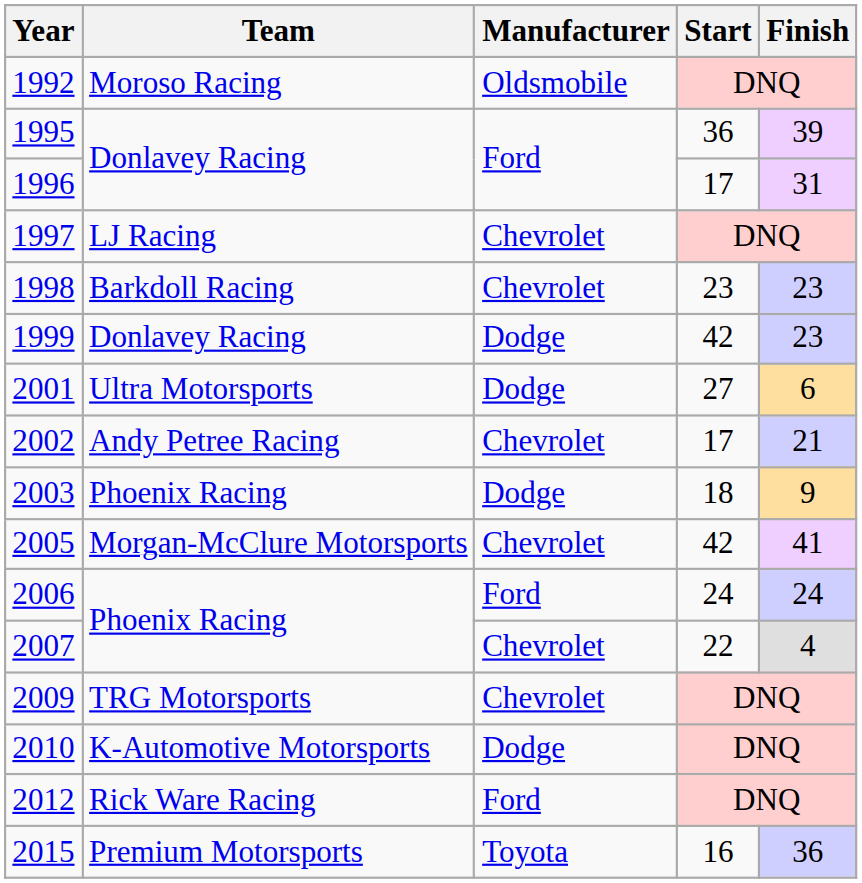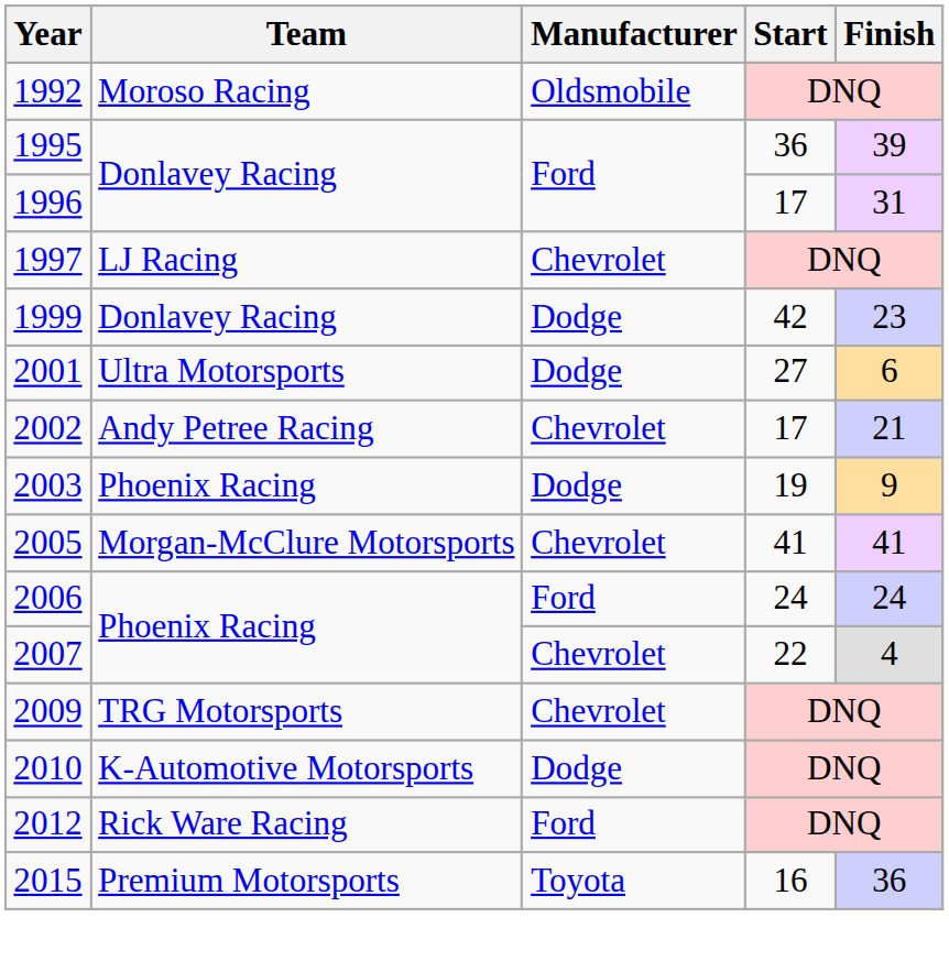 <table class="wikitable" style="font-size: 90%;">
 <tr>
 <th>Year</th>
 <th>Team</th>
 <th>Manufacturer</th>
 <th>Start</th>
 <th>Finish</th>
 </tr>
 <tr>
 <td><a href='#'>1992</a></td>
 <td><a href='#'>Moroso Racing</a></td>
 <td><a href='#'>Oldsmobile</a></td>
 <td align=center colspan=2 style="background:#FFCFCF;">DNQ</td>
 </tr>
 <tr>
 <td><a href='#'>1995</a></td>
 <td rowspan=2><a href='#'>Donlavey Racing</a></td>
 <td rowspan=2><a href='#'>Ford</a></td>
 <td align=center>36</td>
 <td align=center style="background:#EFCFFF;">39</td>
 </tr>
 <tr>
 <td><a href='#'>1996</a></td>
 <td align=center>17</td>
 <td align=center style="background:#EFCFFF;">31</td>
 </tr>
 <tr>
 <td><a href='#'>1997</a></td>
 <td><a href='#'>LJ Racing</a></td>
 <td><a href='#'>Chevrolet</a></td>
 <td align=center colspan=2 style="background:#FFCFCF;">DNQ</td>
 </tr>
 <tr>
-<td><a href='#'>1998</a></td>
-<td><a href='#'>Barkdoll Racing</a></td>
-<td><a href='#'>Chevrolet</a></td>
-<td align=center>23</td>
-<td align=center style="background:#CFCFFF;">23</td>
-</tr>
-<tr>
 <td><a href='#'>1999</a></td>
 <td><a href='#'>Donlavey Racing</a></td>
 <td><a href='#'>Dodge</a></td>
 <td align=center>42</td>
 <td align=center style="background:#CFCFFF;">23</td>
 </tr>
 <tr>
 <td><a href='#'>2001</a></td>
 <td><a href='#'>Ultra Motorsports</a></td>
 <td><a href='#'>Dodge</a></td>
 <td align=center>27</td>
 <td align=center style="background:#FFDF9F;">6</td>
 </tr>
 <tr>
 <td><a href='#'>2002</a></td>
 <td><a href='#'>Andy Petree Racing</a></td>
 <td><a href='#'>Chevrolet</a></td>
 <td align=center>17</td>
 <td align=center style="background:#CFCFFF;">21</td>
 </tr>
 <tr>
 <td><a href='#'>2003</a></td>
 <td><a href='#'>Phoenix Racing</a></td>
 <td><a href='#'>Dodge</a></td>
-<td align=center>18</td>
+<td align=center>19</td>
 <td align=center style="background:#FFDF9F;">9</td>
 </tr>
 <tr>
 <td><a href='#'>2005</a></td>
 <td><a href='#'>Morgan-McClure Motorsports</a></td>
 <td><a href='#'>Chevrolet</a></td>
-<td align=center>42</td>
+<td align=center>41</td>
 <td align=center style="background:#EFCFFF;">41</td>
 </tr>
 <tr>
 <td><a href='#'>2006</a></td>
 <td rowspan=2><a href='#'>Phoenix Racing</a></td>
 <td><a href='#'>Ford</a></td>
 <td align=center>24</td>
 <td align=center style="background:#CFCFFF;">24</td>
 </tr>
 <tr>
 <td><a href='#'>2007</a></td>
 <td><a href='#'>Chevrolet</a></td>
 <td align=center>22</td>
 <td align=center style="background:#DFDFDF;">4</td>
 </tr>
 <tr>
 <td><a href='#'>2009</a></td>
 <td><a href='#'>TRG Motorsports</a></td>
 <td><a href='#'>Chevrolet</a></td>
 <td align=center colspan=2 style="background:#FFCFCF;">DNQ</td>
 </tr>
 <tr>
 <td><a href='#'>2010</a></td>
 <td><a href='#'>K-Automotive Motorsports</a></td>
 <td><a href='#'>Dodge</a></td>
 <td align=center colspan=2 style="background:#FFCFCF;">DNQ</td>
 </tr>
 <tr>
 <td><a href='#'>2012</a></td>
 <td><a href='#'>Rick Ware Racing</a></td>
 <td><a href='#'>Ford</a></td>
 <td align=center colspan=2 style="background:#FFCFCF;">DNQ</td>
 </tr>
 <tr>
 <td><a href='#'>2015</a></td>
 <td><a href='#'>Premium Motorsports</a></td>
 <td><a href='#'>Toyota</a></td>
 <td align=center>16</td>
 <td align=center style="background:#CFCFFF;">36</td>
 </tr>
 </table>
